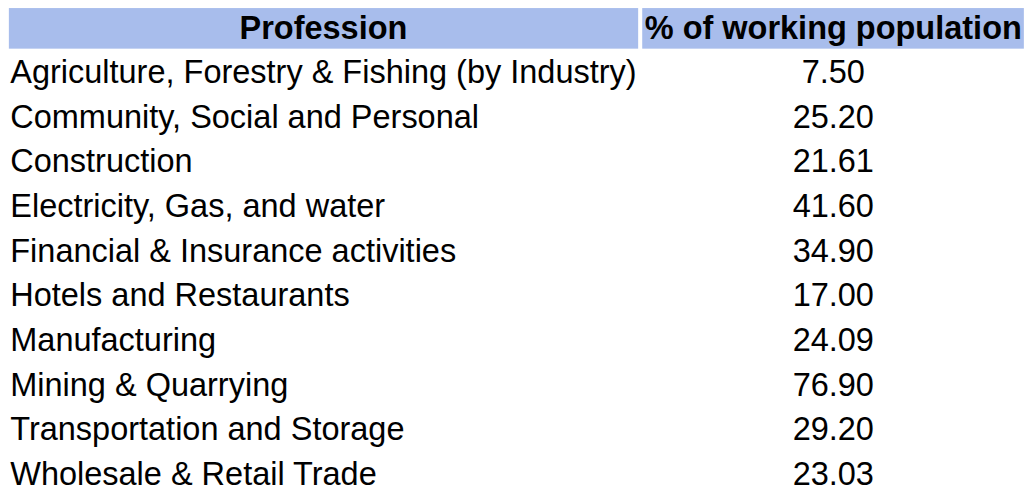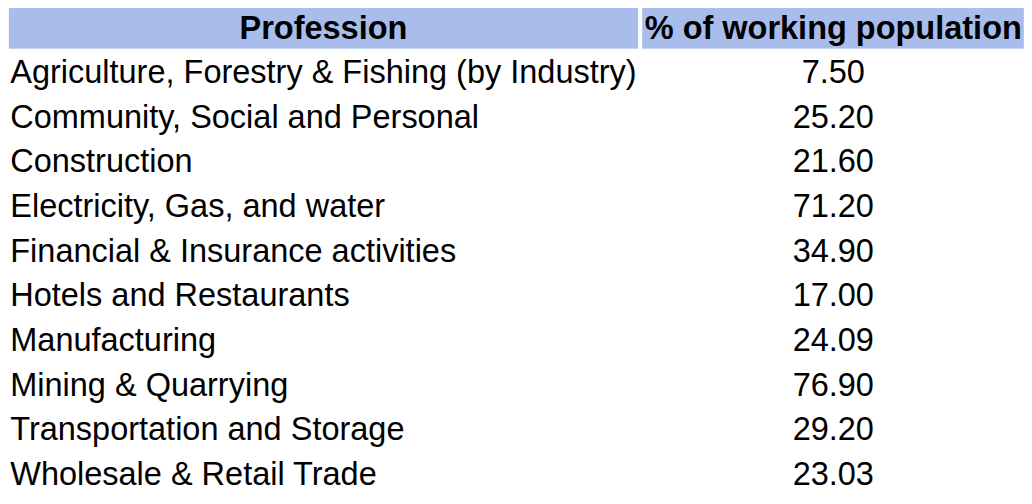 <table class="toccolours" style="clear:right; float:right; background:#ffffff; margin: 0 0 0.5em 1em; width:300">
 <tr>
 <td style="text-align:center;background:#A8BDEC"><strong>Profession</strong></td>
 <td style="text-align:center;background:#A8BDEC"><strong>% of working population</strong></td>
 </tr>
 <tr>
 <td>Agriculture, Forestry & Fishing (by Industry)</td>
 <td style="text-align:center;">7.50</td>
 </tr>
 <tr>
 <td>Community, Social and Personal</td>
 <td style="text-align:center;">25.20</td>
 </tr>
 <tr>
 <td>Construction</td>
-<td style="text-align:center;">21.61</td>
+<td style="text-align:center;">21.60</td>
 </tr>
 <tr>
 <td>Electricity, Gas, and water</td>
-<td style="text-align:center;">41.60</td>
+<td style="text-align:center;">71.20</td>
 </tr>
 <tr>
 <td>Financial & Insurance activities</td>
 <td style="text-align:center;">34.90</td>
 </tr>
 <tr>
 <td>Hotels and Restaurants</td>
 <td style="text-align:center;">17.00</td>
 </tr>
 <tr>
 <td>Manufacturing</td>
 <td style="text-align:center;">24.09</td>
 </tr>
 <tr>
 <td>Mining & Quarrying</td>
 <td style="text-align:center;">76.90</td>
 </tr>
 <tr>
 <td>Transportation and Storage</td>
 <td style="text-align:center;">29.20</td>
 </tr>
 <tr>
 <td>Wholesale & Retail Trade</td>
 <td style="text-align:center;">23.03</td>
 </tr>
 </table>
